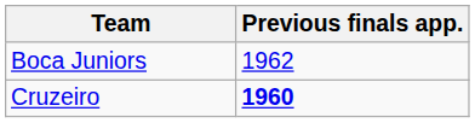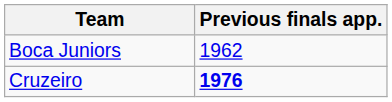 <table class="wikitable">
 <tr>
 <th width=150px>Team</th>
 <th>Previous finals app.</th>
 </tr>
 <tr>
 <td> <a href='#'>Boca Juniors</a></td>
 <td><a href='#'>1962</a></td>
 </tr>
 <tr>
 <td> <a href='#'>Cruzeiro</a></td>
-<td><strong><a href='#'>1960</a></strong></td>
+<td><strong><a href='#'>1976</a></strong></td>
 </tr>
 </table>
